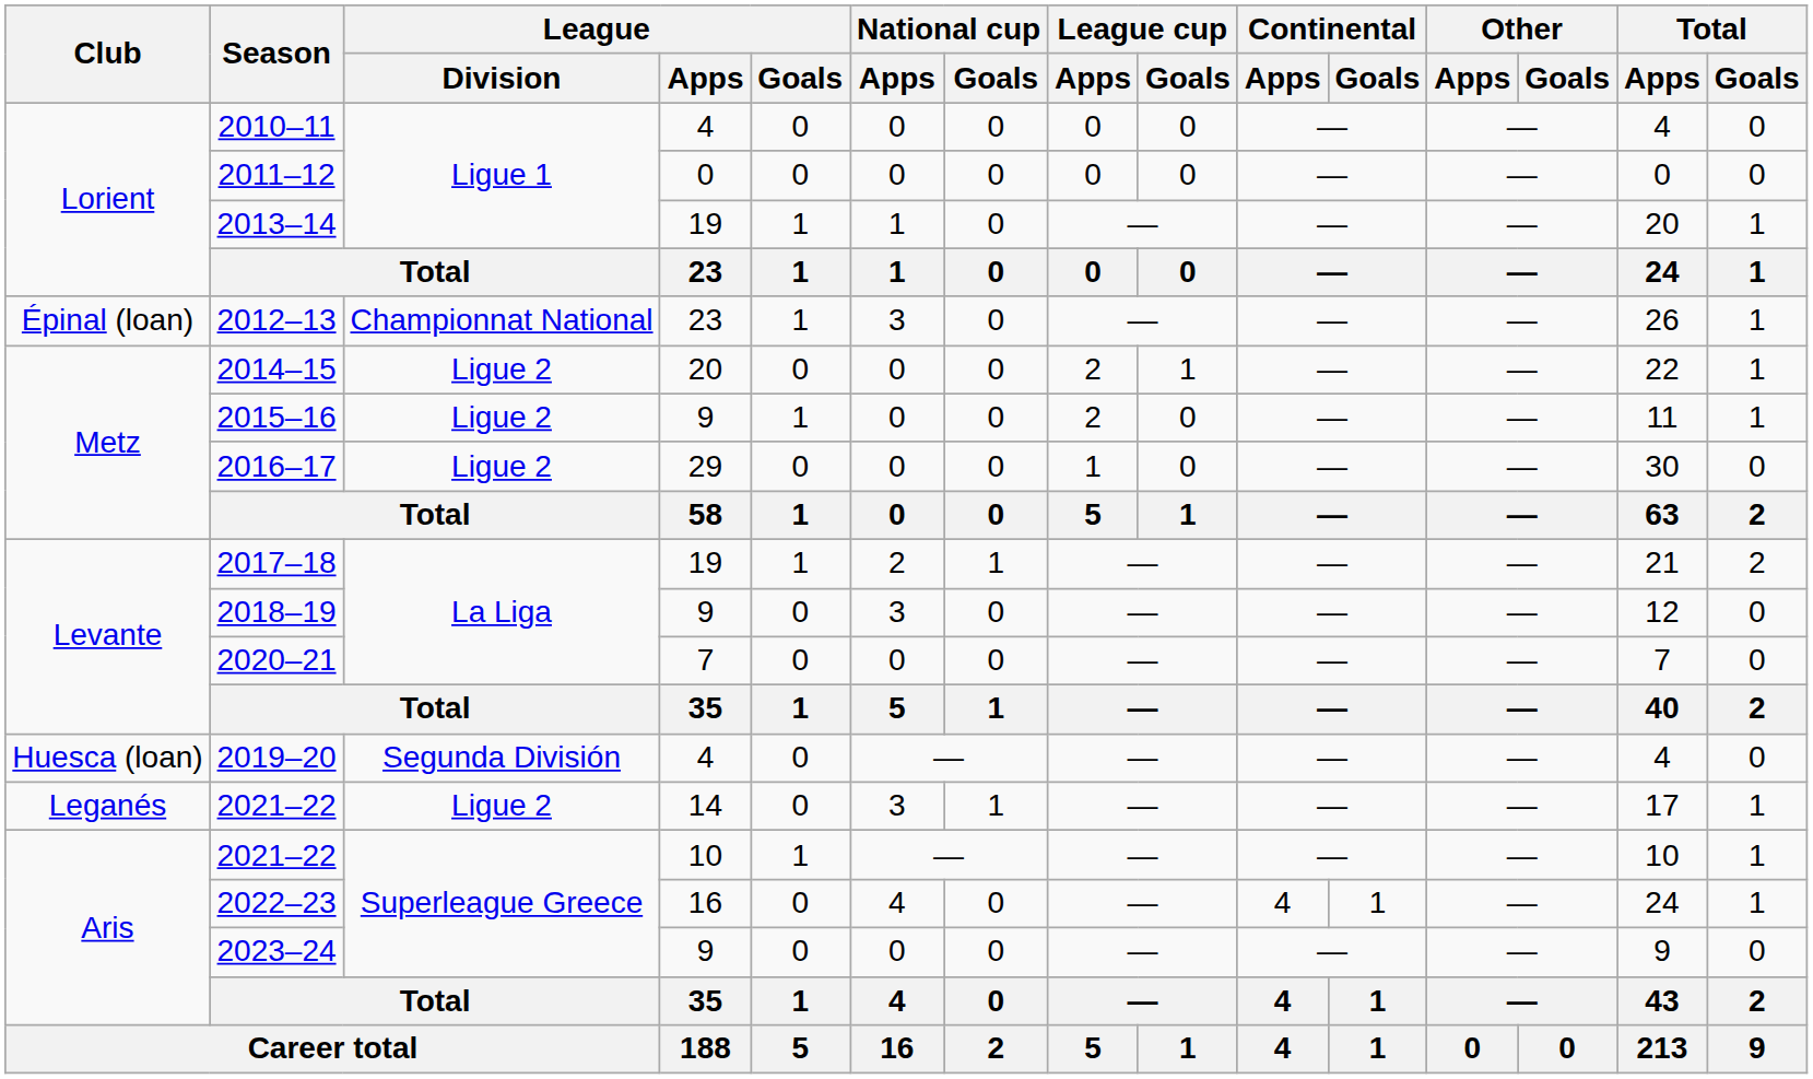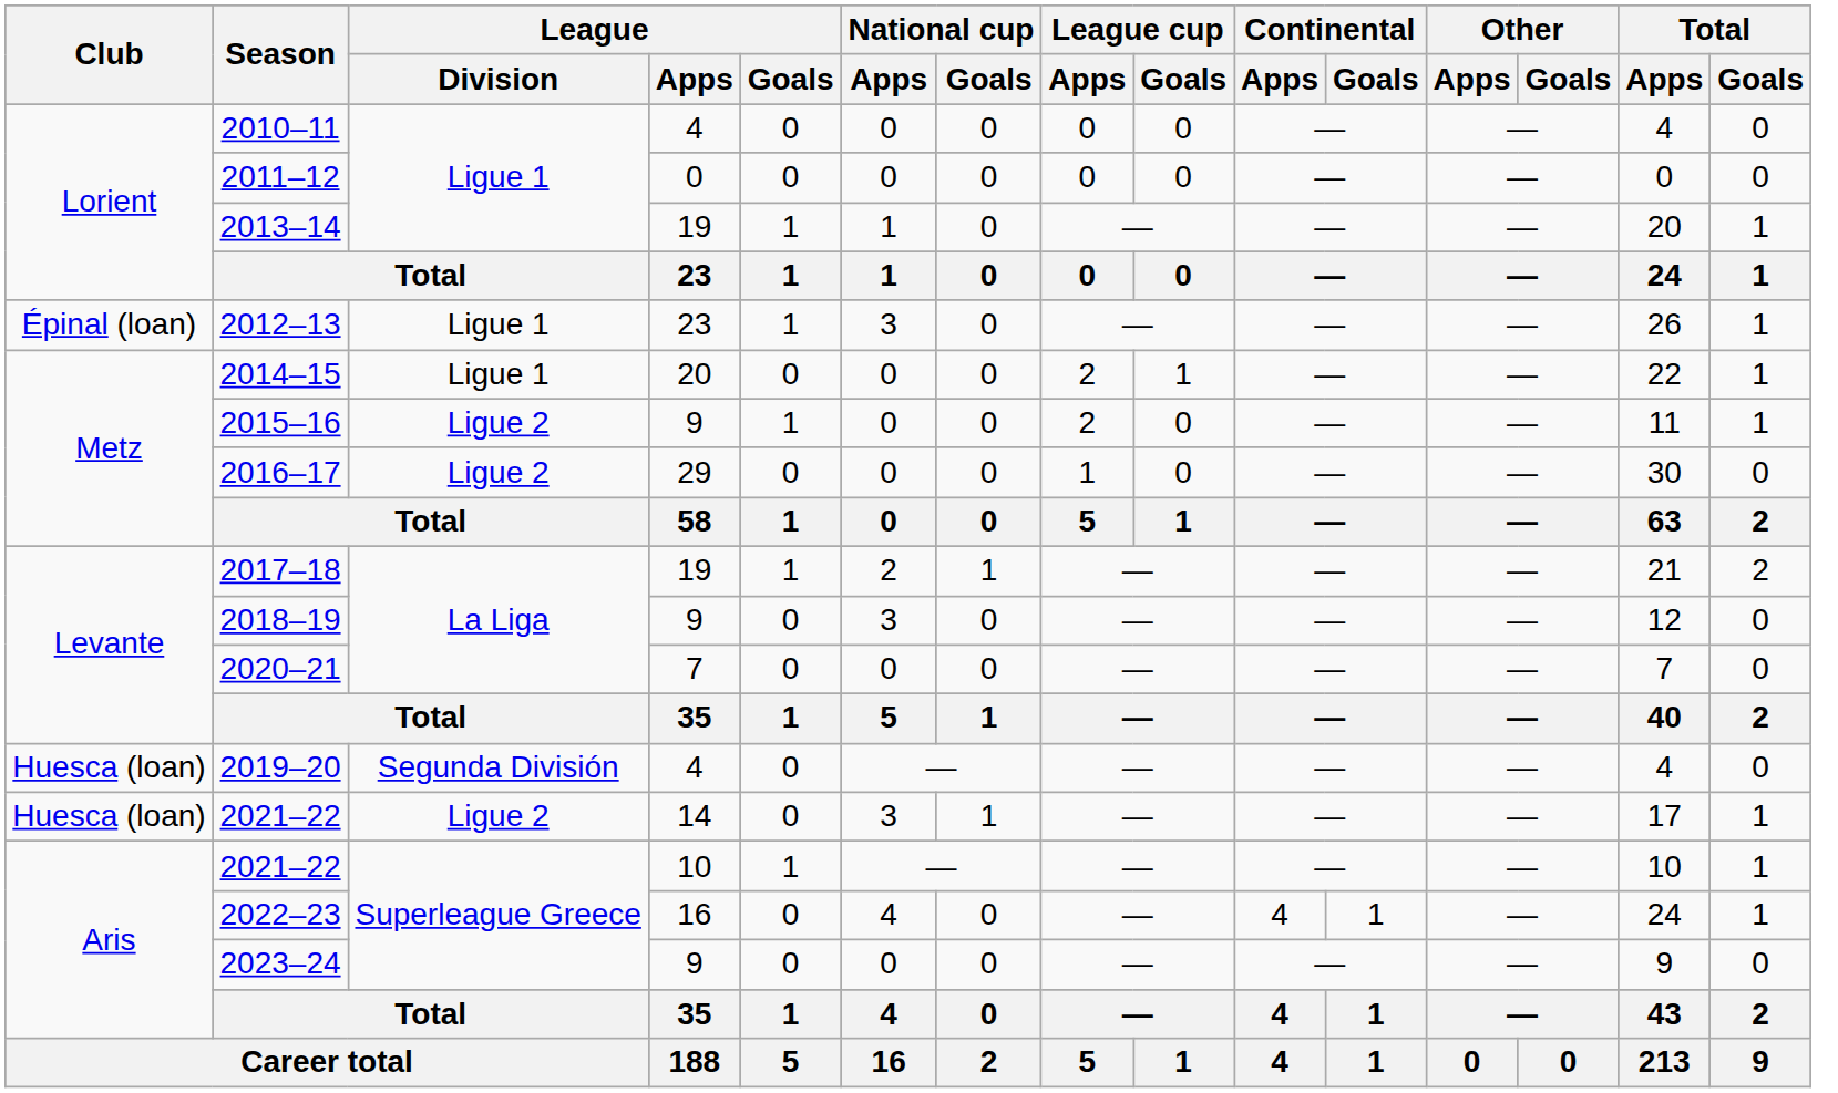 <table class="wikitable" style="text-align:center">
 <tr>
 <th rowspan="2">Club</th>
 <th rowspan="2">Season</th>
 <th colspan="3">League</th>
 <th colspan="2">National cup</th>
 <th colspan="2">League cup</th>
 <th colspan="2">Continental</th>
 <th colspan="2">Other</th>
 <th colspan="2">Total</th>
 </tr>
 <tr>
 <th>Division</th>
 <th>Apps</th>
 <th>Goals</th>
 <th>Apps</th>
 <th>Goals</th>
 <th>Apps</th>
 <th>Goals</th>
 <th>Apps</th>
 <th>Goals</th>
 <th>Apps</th>
 <th>Goals</th>
 <th>Apps</th>
 <th>Goals</th>
 </tr>
 <tr>
 <td rowspan="4"><a href='#'>Lorient</a></td>
 <td><a href='#'>2010–11</a></td>
 <td rowspan="3"><a href='#'>Ligue 1</a></td>
 <td>4</td>
 <td>0</td>
 <td>0</td>
 <td>0</td>
 <td>0</td>
 <td>0</td>
 <td colspan="2">—</td>
 <td colspan="2">—</td>
 <td>4</td>
 <td>0</td>
 </tr>
 <tr>
 <td><a href='#'>2011–12</a></td>
 <td>0</td>
 <td>0</td>
 <td>0</td>
 <td>0</td>
 <td>0</td>
 <td>0</td>
 <td colspan="2">—</td>
 <td colspan="2">—</td>
 <td>0</td>
 <td>0</td>
 </tr>
 <tr>
 <td><a href='#'>2013–14</a></td>
 <td>19</td>
 <td>1</td>
 <td>1</td>
 <td>0</td>
 <td colspan="2">—</td>
 <td colspan="2">—</td>
 <td colspan="2">—</td>
 <td>20</td>
 <td>1</td>
 </tr>
 <tr>
 <th colspan="2">Total</th>
 <th>23</th>
 <th>1</th>
 <th>1</th>
 <th>0</th>
 <th>0</th>
 <th>0</th>
 <th colspan="2">—</th>
 <th colspan="2">—</th>
 <th>24</th>
 <th>1</th>
 </tr>
 <tr>
 <td><a href='#'>Épinal</a> (loan)</td>
 <td><a href='#'>2012–13</a></td>
-<td><a href='#'>Championnat National</a></td>
+<td>Ligue 1</td>
 <td>23</td>
 <td>1</td>
 <td>3</td>
 <td>0</td>
 <td colspan="2">—</td>
 <td colspan="2">—</td>
 <td colspan="2">—</td>
 <td>26</td>
 <td>1</td>
 </tr>
 <tr>
 <td rowspan="4"><a href='#'>Metz</a></td>
 <td><a href='#'>2014–15</a></td>
-<td><a href='#'>Ligue 2</a></td>
+<td>Ligue 1</td>
 <td>20</td>
 <td>0</td>
 <td>0</td>
 <td>0</td>
 <td>2</td>
 <td>1</td>
 <td colspan="2">—</td>
 <td colspan="2">—</td>
 <td>22</td>
 <td>1</td>
 </tr>
 <tr>
 <td><a href='#'>2015–16</a></td>
 <td><a href='#'>Ligue 2</a></td>
 <td>9</td>
 <td>1</td>
 <td>0</td>
 <td>0</td>
 <td>2</td>
 <td>0</td>
 <td colspan="2">—</td>
 <td colspan="2">—</td>
 <td>11</td>
 <td>1</td>
 </tr>
 <tr>
 <td><a href='#'>2016–17</a></td>
 <td><a href='#'>Ligue 2</a></td>
 <td>29</td>
 <td>0</td>
 <td>0</td>
 <td>0</td>
 <td>1</td>
 <td>0</td>
 <td colspan="2">—</td>
 <td colspan="2">—</td>
 <td>30</td>
 <td>0</td>
 </tr>
 <tr>
 <th colspan="2">Total</th>
 <th>58</th>
 <th>1</th>
 <th>0</th>
 <th>0</th>
 <th>5</th>
 <th>1</th>
 <th colspan="2">—</th>
 <th colspan="2">—</th>
 <th>63</th>
 <th>2</th>
 </tr>
 <tr>
 <td rowspan="4"><a href='#'>Levante</a></td>
 <td><a href='#'>2017–18</a></td>
 <td rowspan="3"><a href='#'>La Liga</a></td>
 <td>19</td>
 <td>1</td>
 <td>2</td>
 <td>1</td>
 <td colspan="2">—</td>
 <td colspan="2">—</td>
 <td colspan="2">—</td>
 <td>21</td>
 <td>2</td>
 </tr>
 <tr>
 <td><a href='#'>2018–19</a></td>
 <td>9</td>
 <td>0</td>
 <td>3</td>
 <td>0</td>
 <td colspan="2">—</td>
 <td colspan="2">—</td>
 <td colspan="2">—</td>
 <td>12</td>
 <td>0</td>
 </tr>
 <tr>
 <td><a href='#'>2020–21</a></td>
 <td>7</td>
 <td>0</td>
 <td>0</td>
 <td>0</td>
 <td colspan="2">—</td>
 <td colspan="2">—</td>
 <td colspan="2">—</td>
 <td>7</td>
 <td>0</td>
 </tr>
 <tr>
 <th colspan="2">Total</th>
 <th>35</th>
 <th>1</th>
 <th>5</th>
 <th>1</th>
 <th colspan="2">—</th>
 <th colspan="2">—</th>
 <th colspan="2">—</th>
 <th>40</th>
 <th>2</th>
 </tr>
 <tr>
 <td><a href='#'>Huesca</a> (loan)</td>
 <td><a href='#'>2019–20</a></td>
 <td><a href='#'>Segunda División</a></td>
 <td>4</td>
 <td>0</td>
 <td colspan="2">—</td>
 <td colspan="2">—</td>
 <td colspan="2">—</td>
 <td colspan="2">—</td>
 <td>4</td>
 <td>0</td>
 </tr>
 <tr>
-<td><a href='#'>Leganés</a></td>
+<td><a href='#'>Huesca</a> (loan)</td>
 <td><a href='#'>2021–22</a></td>
 <td><a href='#'>Ligue 2</a></td>
 <td>14</td>
 <td>0</td>
 <td>3</td>
 <td>1</td>
 <td colspan="2">—</td>
 <td colspan="2">—</td>
 <td colspan="2">—</td>
 <td>17</td>
 <td>1</td>
 </tr>
 <tr>
 <td rowspan="4"><a href='#'>Aris</a></td>
 <td><a href='#'>2021–22</a></td>
 <td rowspan="3"><a href='#'>Superleague Greece</a></td>
 <td>10</td>
 <td>1</td>
 <td colspan="2">—</td>
 <td colspan="2">—</td>
 <td colspan="2">—</td>
 <td colspan="2">—</td>
 <td>10</td>
 <td>1</td>
 </tr>
 <tr>
 <td><a href='#'>2022–23</a></td>
 <td>16</td>
 <td>0</td>
 <td>4</td>
 <td>0</td>
 <td colspan="2">—</td>
 <td>4</td>
 <td>1</td>
 <td colspan="2">—</td>
 <td>24</td>
 <td>1</td>
 </tr>
 <tr>
 <td><a href='#'>2023–24</a></td>
 <td>9</td>
 <td>0</td>
 <td>0</td>
 <td>0</td>
 <td colspan="2">—</td>
 <td colspan="2">—</td>
 <td colspan="2">—</td>
 <td>9</td>
 <td>0</td>
 </tr>
 <tr>
 <th colspan="2">Total</th>
 <th>35</th>
 <th>1</th>
 <th>4</th>
 <th>0</th>
 <th colspan="2">—</th>
 <th>4</th>
 <th>1</th>
 <th colspan="2">—</th>
 <th>43</th>
 <th>2</th>
 </tr>
 <tr>
 <th colspan="3">Career total</th>
 <th>188</th>
 <th>5</th>
 <th>16</th>
 <th>2</th>
 <th>5</th>
 <th>1</th>
 <th>4</th>
 <th>1</th>
 <th>0</th>
 <th>0</th>
 <th>213</th>
 <th>9</th>
 </tr>
 </table>
